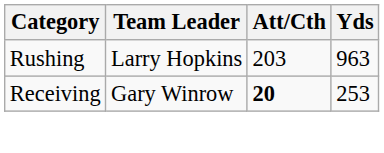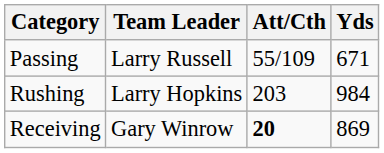 <table class="wikitable">
 <tr>
 <th>Category</th>
 <th>Team Leader</th>
 <th>Att/Cth</th>
 <th>Yds</th>
 </tr>
+<tr style="background: ##ddffdd;">
+<td>Passing</td>
+<td>Larry Russell</td>
+<td>55/109</td>
+<td>671</td>
+</tr>
 <tr style="background: ##ffdddd;">
 <td>Rushing</td>
 <td>Larry Hopkins</td>
 <td>203</td>
-<td>963</td>
+<td>984</td>
 </tr>
 <tr style="background: ##ddffdd;">
 <td>Receiving</td>
 <td>Gary Winrow</td>
 <td><strong>20</strong></td>
-<td>253</td>
+<td>869</td>
 </tr>
 </table>
